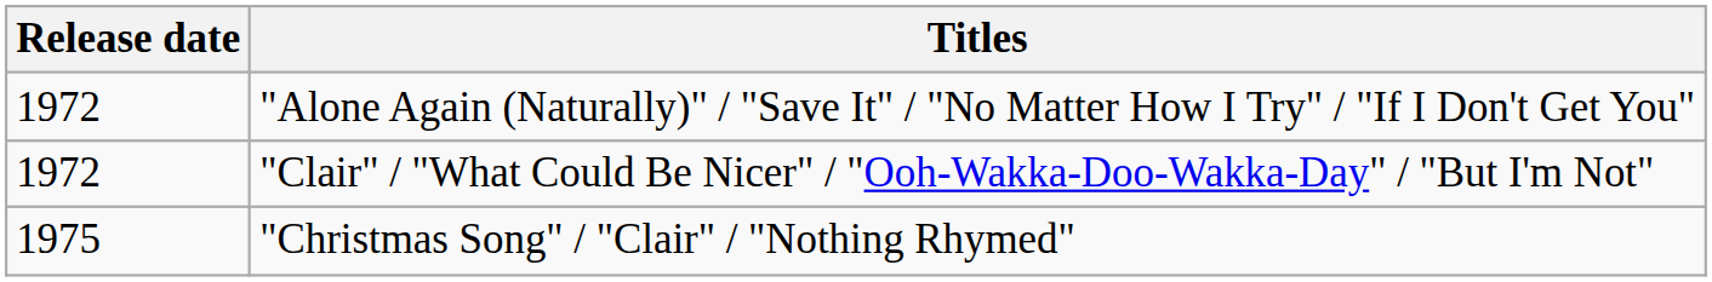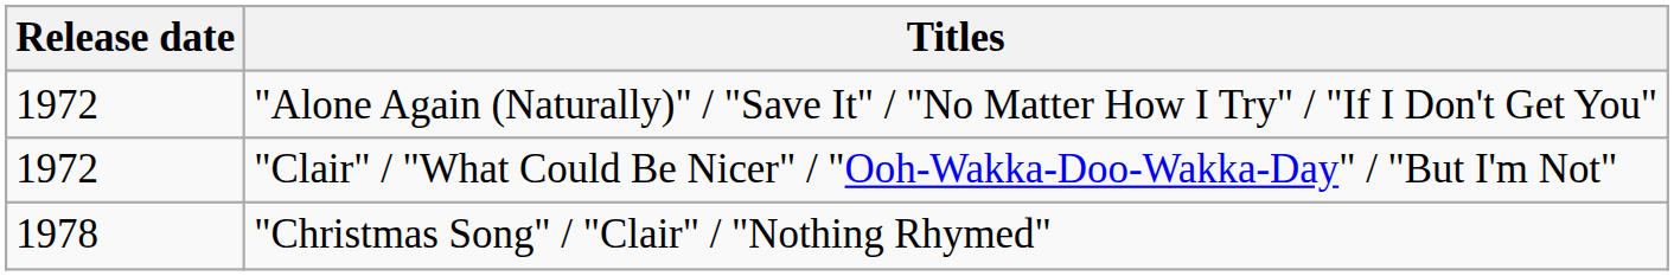 <table class="wikitable">
 <tr>
 <th>Release date</th>
 <th>Titles</th>
 </tr>
 <tr>
 <td>1972</td>
 <td>"Alone Again (Naturally)" / "Save It" / "No Matter How I Try" / "If I Don't Get You"</td>
 </tr>
 <tr>
 <td>1972</td>
 <td>"Clair" / "What Could Be Nicer" / "<a href='#'>Ooh-Wakka-Doo-Wakka-Day</a>" / "But I'm Not"</td>
 </tr>
 <tr>
-<td>1975</td>
+<td>1978</td>
 <td>"Christmas Song" / "Clair" / "Nothing Rhymed"</td>
 </tr>
 </table>
